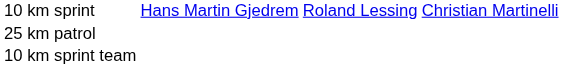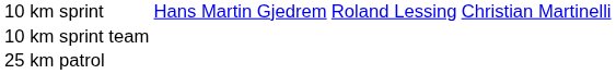 <table>
 <tr>
 <td>10 km sprint</td>
 <td> <a href='#'>Hans Martin Gjedrem</a></td>
 <td> <a href='#'>Roland Lessing</a></td>
 <td> <a href='#'>Christian Martinelli</a></td>
 </tr>
 <tr>
+<td>10 km sprint team</td>
+<td></td>
+<td></td>
+<td></td>
+</tr>
+<tr>
 <td>25 km patrol</td>
 <td></td>
 <td></td>
 <td></td>
 </tr>
-<tr>
-<td>10 km sprint team</td>
-<td></td>
-<td></td>
-<td></td>
-</tr>
 </table>
